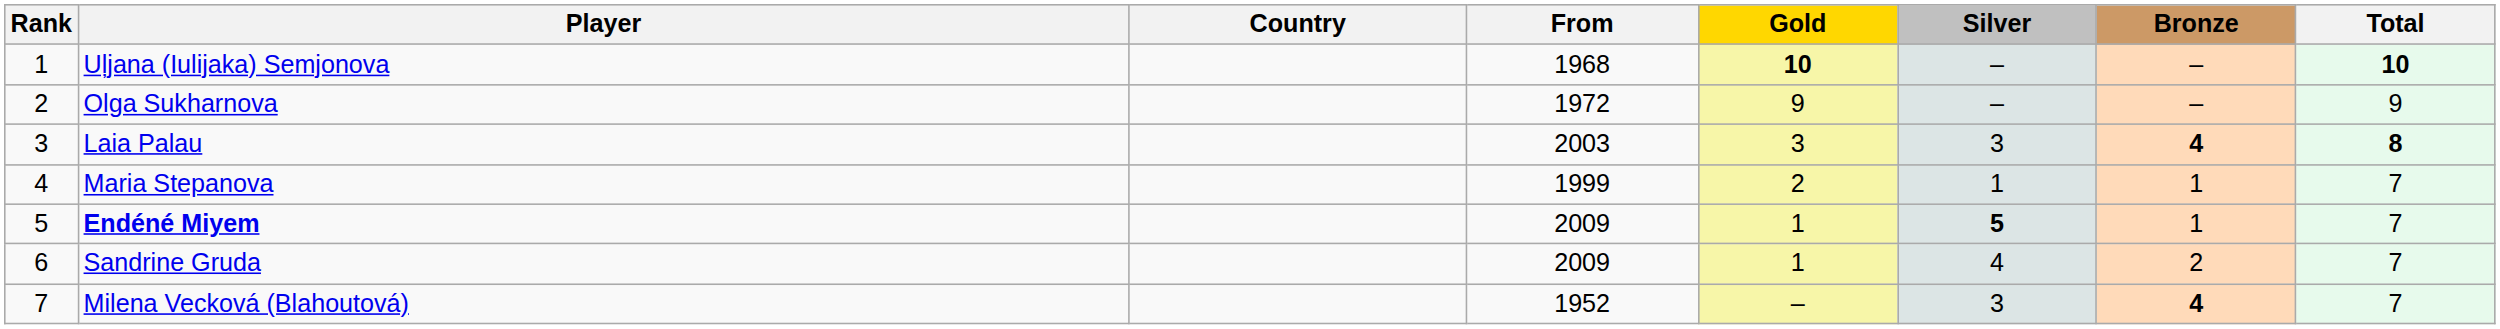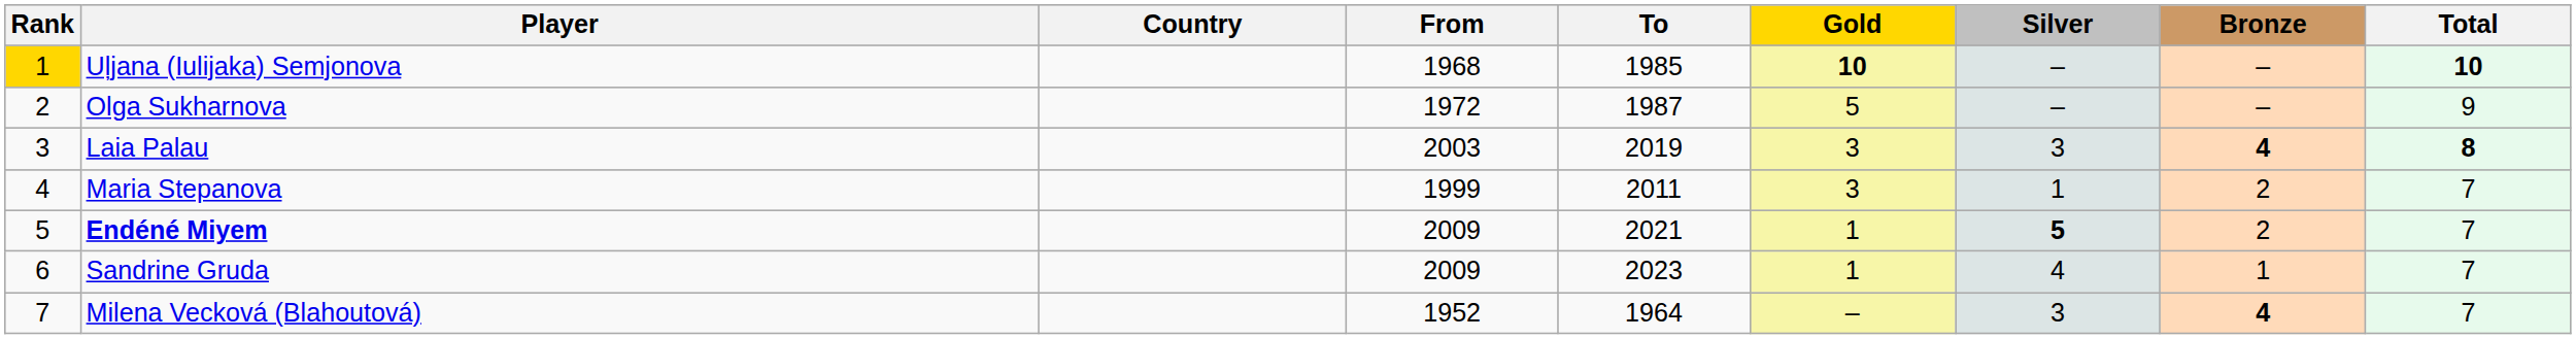 <table class="wikitable plainrowheaders" width=80% style="text-align:center;">
 <tr style="background-color:#EDEDED;">
 <th class="hintergrundfarbe5" style="width:1em">Rank</th>
 <th class="hintergrundfarbe5">Player</th>
 <th class="hintergrundfarbe5">Country</th>
 <th class="hintergrundfarbe5">From</th>
+<th class="hintergrundfarbe5">To</th>
 <th style="background:    gold; width:8%">Gold</th>
 <th style="background:  silver; width:8%">Silver</th>
 <th style="background: #CC9966; width:8%">Bronze</th>
 <th class="hintergrundfarbe5" style="width:8%">Total</th>
 </tr>
 <tr>
-<td>1</td>
+<td style="background: gold;">1</td>
 <td align="left"><a href='#'>Uļjana (Iulijaka) Semjonova</a></td>
 <td align="left"></td>
 <td>1968</td>
+<td>1985</td>
 <td bgcolor="#f7f6a8"><strong>10</strong></td>
 <td bgcolor="#dce5e5">–</td>
 <td bgcolor="#ffdab9">–</td>
 <td bgcolor="#e7faec"><strong>10</strong></td>
 </tr>
 <tr align="center">
 <td>2</td>
 <td align="left"><a href='#'>Olga Sukharnova</a></td>
 <td align="left"></td>
 <td>1972</td>
-<td bgcolor="#f7f6a8">9</td>
+<td>1987</td>
+<td bgcolor="#f7f6a8">5</td>
 <td bgcolor="#dce5e5">–</td>
 <td bgcolor="#ffdab9">–</td>
 <td bgcolor="#e7faec">9</td>
 </tr>
 <tr align="center">
 <td>3</td>
 <td align="left"><a href='#'>Laia Palau</a></td>
 <td align="left"></td>
 <td>2003</td>
+<td>2019</td>
 <td bgcolor="#f7f6a8">3</td>
 <td bgcolor="#dce5e5">3</td>
 <td bgcolor="#ffdab9"><strong>4</strong></td>
 <td bgcolor="#e7faec"><strong>8</strong></td>
 </tr>
 <tr align="center">
 <td>4</td>
 <td align="left"><a href='#'>Maria Stepanova</a></td>
 <td align="left"></td>
 <td>1999</td>
-<td bgcolor="#f7f6a8">2</td>
+<td>2011</td>
+<td bgcolor="#f7f6a8">3</td>
 <td bgcolor="#dce5e5">1</td>
-<td bgcolor="#ffdab9">1</td>
+<td bgcolor="#ffdab9">2</td>
 <td bgcolor="#e7faec">7</td>
 </tr>
 <tr align="center">
 <td>5</td>
 <td align="left"><strong><a href='#'>Endéné Miyem</a></strong></td>
 <td align="left"></td>
 <td>2009</td>
+<td>2021</td>
 <td bgcolor="#f7f6a8">1</td>
 <td bgcolor="#dce5e5"><strong>5</strong></td>
-<td bgcolor="#ffdab9">1</td>
+<td bgcolor="#ffdab9">2</td>
 <td bgcolor="#e7faec">7</td>
 </tr>
 <tr align="center">
 <td>6</td>
 <td align="left"><a href='#'>Sandrine Gruda</a></td>
 <td align="left"></td>
 <td>2009</td>
+<td>2023</td>
 <td bgcolor="#f7f6a8">1</td>
 <td bgcolor="#dce5e5">4</td>
-<td bgcolor="#ffdab9">2</td>
+<td bgcolor="#ffdab9">1</td>
 <td bgcolor="#e7faec">7</td>
 </tr>
 <tr align="center">
 <td>7</td>
 <td align="left"><a href='#'>Milena Vecková (Blahoutová)</a></td>
 <td align="left"></td>
 <td>1952</td>
+<td>1964</td>
 <td bgcolor="#f7f6a8">–</td>
 <td bgcolor="#dce5e5">3</td>
 <td bgcolor="#ffdab9"><strong>4</strong></td>
 <td bgcolor="#e7faec">7</td>
 </tr>
 </table>
